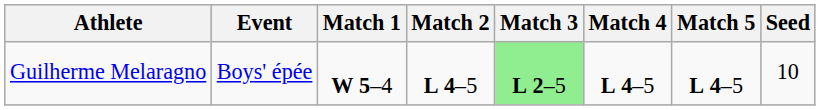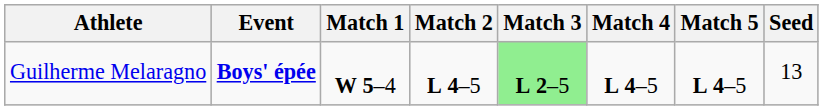 <table class="wikitable" border="1" style="font-size:90%">
 <tr>
 <th>Athlete</th>
 <th>Event</th>
 <th>Match 1</th>
 <th>Match 2</th>
 <th>Match 3</th>
 <th>Match 4</th>
 <th>Match 5</th>
 <th>Seed</th>
 </tr>
 <tr>
 <td><a href='#'>Guilherme Melaragno</a></td>
-<td><a href='#'>Boys' épée</a></td>
+<td><strong><a href='#'>Boys' épée</a></strong></td>
 <td align=center><br> <strong>W</strong> <strong>5</strong>–4</td>
 <td align=center><br> <strong>L</strong> <strong>4</strong>–5</td>
 <td align=center style="background: lightgreen;"><br> <strong>L</strong> <strong>2</strong>–5</td>
 <td align=center><br> <strong>L</strong> <strong>4</strong>–5</td>
 <td align=center><br> <strong>L</strong> <strong>4</strong>–5</td>
-<td align=center>10</td>
+<td align=center>13</td>
 </tr>
 </table>
